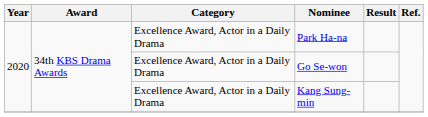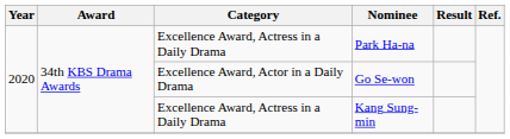 <table class="wikitable sortable">
 <tr>
 <th>Year</th>
 <th>Award</th>
 <th>Category</th>
 <th>Nominee</th>
 <th>Result</th>
 <th>Ref.</th>
 </tr>
 <tr>
 <td rowspan="3">2020</td>
 <td rowspan="3">34th <a href='#'>KBS Drama Awards</a></td>
-<td>Excellence Award, Actor in a Daily Drama</td>
+<td>Excellence Award, Actress in a Daily Drama</td>
 <td><a href='#'>Park Ha-na</a></td>
 <td></td>
 <td rowspan="3"></td>
 </tr>
 <tr>
 <td>Excellence Award, Actor in a Daily Drama</td>
 <td><a href='#'>Go Se-won</a></td>
 <td></td>
 </tr>
 <tr>
-<td>Excellence Award, Actor in a Daily Drama</td>
+<td>Excellence Award, Actress in a Daily Drama</td>
 <td><a href='#'>Kang Sung-min</a></td>
 <td></td>
 </tr>
 <tr>
 </tr>
 </table>
